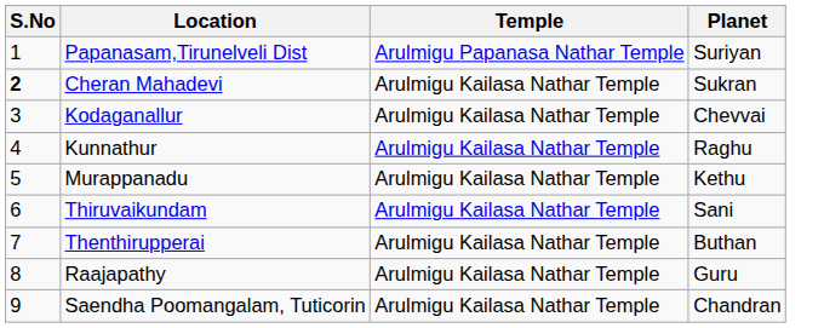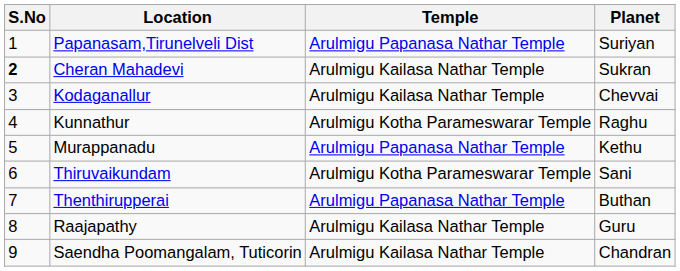 <table class="wikitable">
 <tr>
 <th>S.No</th>
 <th>Location</th>
 <th>Temple</th>
 <th>Planet</th>
 </tr>
 <tr>
 <td>1</td>
 <td><a href='#'>Papanasam,Tirunelveli Dist</a></td>
 <td><a href='#'>Arulmigu Papanasa Nathar Temple</a></td>
 <td>Suriyan</td>
 </tr>
 <tr>
 <td><strong>2</strong></td>
 <td><a href='#'>Cheran Mahadevi</a></td>
 <td>Arulmigu Kailasa Nathar Temple</td>
 <td>Sukran</td>
 </tr>
 <tr>
 <td>3</td>
 <td><a href='#'>Kodaganallur</a></td>
 <td>Arulmigu Kailasa Nathar Temple</td>
 <td>Chevvai</td>
 </tr>
 <tr>
 <td>4</td>
 <td>Kunnathur</td>
-<td><a href='#'>Arulmigu Kailasa Nathar Temple</a></td>
+<td>Arulmigu Kotha Parameswarar Temple</td>
 <td>Raghu</td>
 </tr>
 <tr>
 <td>5</td>
 <td>Murappanadu</td>
-<td>Arulmigu Kailasa Nathar Temple</td>
+<td><a href='#'>Arulmigu Papanasa Nathar Temple</a></td>
 <td>Kethu</td>
 </tr>
 <tr>
 <td>6</td>
 <td><a href='#'>Thiruvaikundam</a></td>
-<td><a href='#'>Arulmigu Kailasa Nathar Temple</a></td>
+<td>Arulmigu Kotha Parameswarar Temple</td>
 <td>Sani</td>
 </tr>
 <tr>
 <td>7</td>
 <td><a href='#'>Thenthirupperai</a></td>
-<td>Arulmigu Kailasa Nathar Temple</td>
+<td><a href='#'>Arulmigu Papanasa Nathar Temple</a></td>
 <td>Buthan</td>
 </tr>
 <tr>
 <td>8</td>
 <td>Raajapathy</td>
 <td>Arulmigu Kailasa Nathar Temple</td>
 <td>Guru</td>
 </tr>
 <tr>
 <td>9</td>
 <td>Saendha Poomangalam, Tuticorin</td>
 <td>Arulmigu Kailasa Nathar Temple</td>
 <td>Chandran</td>
 </tr>
 </table>
